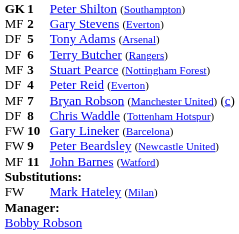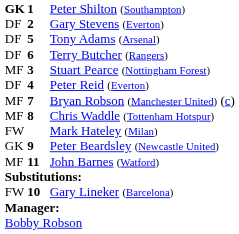 <table style="font-size:90%; margin:0.2em auto;" cellspacing="0" cellpadding="0">
 <tr>
 <th width="25"></th>
 <th width="25"></th>
 </tr>
 <tr>
 <td><strong>GK</strong></td>
 <td><strong>1</strong></td>
 <td><a href='#'>Peter Shilton</a> <small>(<a href='#'>Southampton</a>)</small></td>
 </tr>
 <tr>
-<td>MF</td>
+<td>DF</td>
 <td><strong>2</strong></td>
 <td><a href='#'>Gary Stevens</a> <small>(<a href='#'>Everton</a>)</small></td>
 </tr>
 <tr>
 <td>DF</td>
 <td><strong>5</strong></td>
 <td><a href='#'>Tony Adams</a> <small>(<a href='#'>Arsenal</a>)</small></td>
 </tr>
 <tr>
 <td>DF</td>
 <td><strong>6</strong></td>
 <td><a href='#'>Terry Butcher</a> <small>(<a href='#'>Rangers</a>)</small></td>
 </tr>
 <tr>
 <td>MF</td>
 <td><strong>3</strong></td>
 <td><a href='#'>Stuart Pearce</a> <small>(<a href='#'>Nottingham Forest</a>)</small></td>
 </tr>
 <tr>
 <td>DF</td>
 <td><strong>4</strong></td>
 <td><a href='#'>Peter Reid</a> <small>(<a href='#'>Everton</a>)</small></td>
 </tr>
 <tr>
 <td>MF</td>
 <td><strong>7</strong></td>
 <td><a href='#'>Bryan Robson</a> <small>(<a href='#'>Manchester United</a>)</small> (<a href='#'>c</a>)</td>
 </tr>
 <tr>
-<td>DF</td>
+<td>MF</td>
 <td><strong>8</strong></td>
 <td><a href='#'>Chris Waddle</a> <small>(<a href='#'>Tottenham Hotspur</a>)</small></td>
 </tr>
 <tr>
 <td>FW</td>
-<td><strong>10</strong></td>
-<td><a href='#'>Gary Lineker</a> <small>(<a href='#'>Barcelona</a>)</small></td>
+<td><strong></strong></td>
+<td><a href='#'>Mark Hateley</a> <small>(<a href='#'>Milan</a>)</small></td>
 <td></td>
 <td></td>
 </tr>
 <tr>
-<td>FW</td>
+<td>GK</td>
 <td><strong>9</strong></td>
 <td><a href='#'>Peter Beardsley</a> <small>(<a href='#'>Newcastle United</a>)</small></td>
 </tr>
 <tr>
 <td>MF</td>
 <td><strong>11</strong></td>
 <td><a href='#'>John Barnes</a> <small>(<a href='#'>Watford</a>)</small></td>
 </tr>
 <tr>
 <td colspan=3><strong>Substitutions:</strong></td>
 </tr>
 <tr>
 <td>FW</td>
-<td><strong></strong></td>
-<td><a href='#'>Mark Hateley</a> <small>(<a href='#'>Milan</a>)</small></td>
+<td><strong>10</strong></td>
+<td><a href='#'>Gary Lineker</a> <small>(<a href='#'>Barcelona</a>)</small></td>
 <td></td>
 <td></td>
 </tr>
 <tr>
 <td colspan=3><strong>Manager:</strong></td>
 </tr>
 <tr>
 <td colspan=4><a href='#'>Bobby Robson</a></td>
 </tr>
 </table>
